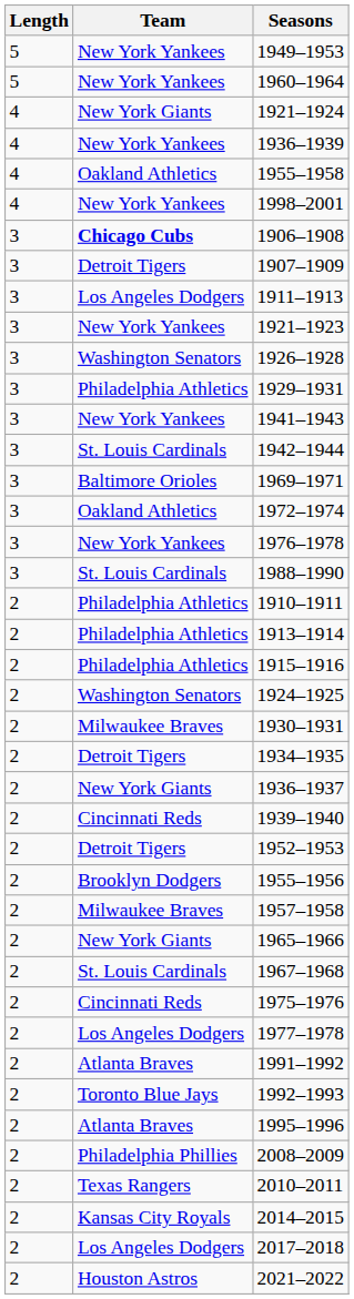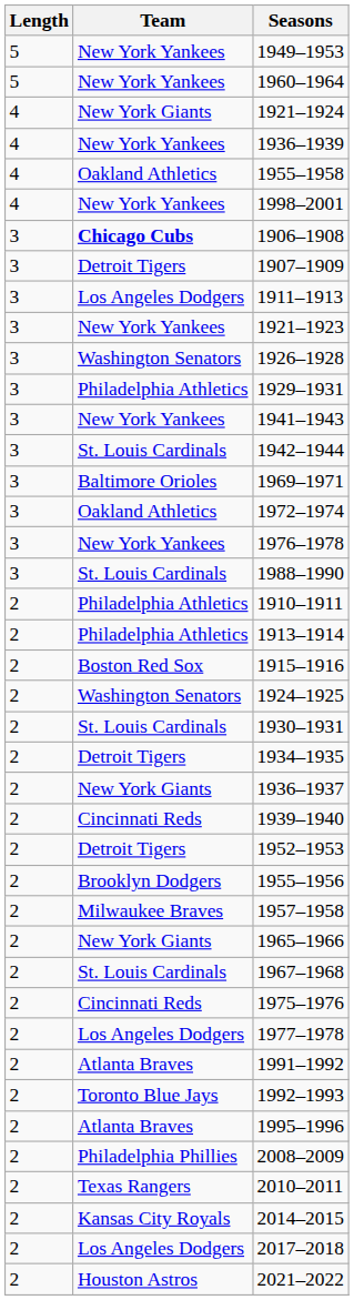 <table class="wikitable">
 <tr>
 <th>Length</th>
 <th>Team</th>
 <th>Seasons</th>
 </tr>
 <tr>
 <td>5</td>
 <td><a href='#'>New York Yankees</a></td>
 <td>1949–1953</td>
 </tr>
 <tr>
 <td>5</td>
 <td><a href='#'>New York Yankees</a></td>
 <td>1960–1964</td>
 </tr>
 <tr>
 <td>4</td>
 <td><a href='#'>New York Giants</a></td>
 <td>1921–1924</td>
 </tr>
 <tr>
 <td>4</td>
 <td><a href='#'>New York Yankees</a></td>
 <td>1936–1939</td>
 </tr>
 <tr>
 <td>4</td>
 <td><a href='#'>Oakland Athletics</a></td>
 <td>1955–1958</td>
 </tr>
 <tr>
 <td>4</td>
 <td><a href='#'>New York Yankees</a></td>
 <td>1998–2001</td>
 </tr>
 <tr>
 <td>3</td>
 <td><strong><a href='#'>Chicago Cubs</a></strong></td>
 <td>1906–1908</td>
 </tr>
 <tr>
 <td>3</td>
 <td><a href='#'>Detroit Tigers</a></td>
 <td>1907–1909</td>
 </tr>
 <tr>
 <td>3</td>
 <td><a href='#'>Los Angeles Dodgers</a></td>
 <td>1911–1913</td>
 </tr>
 <tr>
 <td>3</td>
 <td><a href='#'>New York Yankees</a></td>
 <td>1921–1923</td>
 </tr>
 <tr>
 <td>3</td>
 <td><a href='#'>Washington Senators</a></td>
 <td>1926–1928</td>
 </tr>
 <tr>
 <td>3</td>
 <td><a href='#'>Philadelphia Athletics</a></td>
 <td>1929–1931</td>
 </tr>
 <tr>
 <td>3</td>
 <td><a href='#'>New York Yankees</a></td>
 <td>1941–1943</td>
 </tr>
 <tr>
 <td>3</td>
 <td><a href='#'>St. Louis Cardinals</a></td>
 <td>1942–1944</td>
 </tr>
 <tr>
 <td>3</td>
 <td><a href='#'>Baltimore Orioles</a></td>
 <td>1969–1971</td>
 </tr>
 <tr>
 <td>3</td>
 <td><a href='#'>Oakland Athletics</a></td>
 <td>1972–1974</td>
 </tr>
 <tr>
 <td>3</td>
 <td><a href='#'>New York Yankees</a></td>
 <td>1976–1978</td>
 </tr>
 <tr>
 <td>3</td>
 <td><a href='#'>St. Louis Cardinals</a></td>
 <td>1988–1990</td>
 </tr>
 <tr>
 <td>2</td>
 <td><a href='#'>Philadelphia Athletics</a></td>
 <td>1910–1911</td>
 </tr>
 <tr>
 <td>2</td>
 <td><a href='#'>Philadelphia Athletics</a></td>
 <td>1913–1914</td>
 </tr>
 <tr>
 <td>2</td>
-<td><a href='#'>Philadelphia Athletics</a></td>
+<td><a href='#'>Boston Red Sox</a></td>
 <td>1915–1916</td>
 </tr>
 <tr>
 <td>2</td>
 <td><a href='#'>Washington Senators</a></td>
 <td>1924–1925</td>
 </tr>
 <tr>
 <td>2</td>
-<td><a href='#'>Milwaukee Braves</a></td>
+<td><a href='#'>St. Louis Cardinals</a></td>
 <td>1930–1931</td>
 </tr>
 <tr>
 <td>2</td>
 <td><a href='#'>Detroit Tigers</a></td>
 <td>1934–1935</td>
 </tr>
 <tr>
 <td>2</td>
 <td><a href='#'>New York Giants</a></td>
 <td>1936–1937</td>
 </tr>
 <tr>
 <td>2</td>
 <td><a href='#'>Cincinnati Reds</a></td>
 <td>1939–1940</td>
 </tr>
 <tr>
 <td>2</td>
 <td><a href='#'>Detroit Tigers</a></td>
 <td>1952–1953</td>
 </tr>
 <tr>
 <td>2</td>
 <td><a href='#'>Brooklyn Dodgers</a></td>
 <td>1955–1956</td>
 </tr>
 <tr>
 <td>2</td>
 <td><a href='#'>Milwaukee Braves</a></td>
 <td>1957–1958</td>
 </tr>
 <tr>
 <td>2</td>
 <td><a href='#'>New York Giants</a></td>
 <td>1965–1966</td>
 </tr>
 <tr>
 <td>2</td>
 <td><a href='#'>St. Louis Cardinals</a></td>
 <td>1967–1968</td>
 </tr>
 <tr>
 <td>2</td>
 <td><a href='#'>Cincinnati Reds</a></td>
 <td>1975–1976</td>
 </tr>
 <tr>
 <td>2</td>
 <td><a href='#'>Los Angeles Dodgers</a></td>
 <td>1977–1978</td>
 </tr>
 <tr>
 <td>2</td>
 <td><a href='#'>Atlanta Braves</a></td>
 <td>1991–1992</td>
 </tr>
 <tr>
 <td>2</td>
 <td><a href='#'>Toronto Blue Jays</a></td>
 <td>1992–1993</td>
 </tr>
 <tr>
 <td>2</td>
 <td><a href='#'>Atlanta Braves</a></td>
 <td>1995–1996</td>
 </tr>
 <tr>
 <td>2</td>
 <td><a href='#'>Philadelphia Phillies</a></td>
 <td>2008–2009</td>
 </tr>
 <tr>
 <td>2</td>
 <td><a href='#'>Texas Rangers</a></td>
 <td>2010–2011</td>
 </tr>
 <tr>
 <td>2</td>
 <td><a href='#'>Kansas City Royals</a></td>
 <td>2014–2015</td>
 </tr>
 <tr>
 <td>2</td>
 <td><a href='#'>Los Angeles Dodgers</a></td>
 <td>2017–2018</td>
 </tr>
 <tr>
 <td>2</td>
 <td><a href='#'>Houston Astros</a></td>
 <td>2021–2022</td>
 </tr>
 <tr>
 </tr>
 </table>
